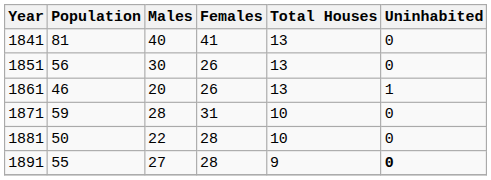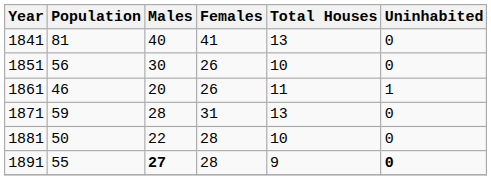 <table class="wikitable">
 <tr>
 <th>Year</th>
 <th>Population</th>
 <th>Males</th>
 <th>Females</th>
 <th>Total Houses</th>
 <th>Uninhabited</th>
 </tr>
 <tr>
 <td>1841</td>
 <td>81</td>
 <td>40</td>
 <td>41</td>
 <td>13</td>
 <td>0</td>
 </tr>
 <tr>
 <td>1851</td>
 <td>56</td>
 <td>30</td>
 <td>26</td>
-<td>13</td>
+<td>10</td>
 <td>0</td>
 </tr>
 <tr>
 <td>1861</td>
 <td>46</td>
 <td>20</td>
 <td>26</td>
-<td>13</td>
+<td>11</td>
 <td>1</td>
 </tr>
 <tr>
 <td>1871</td>
 <td>59</td>
 <td>28</td>
 <td>31</td>
-<td>10</td>
+<td>13</td>
 <td>0</td>
 </tr>
 <tr>
 <td>1881</td>
 <td>50</td>
 <td>22</td>
 <td>28</td>
 <td>10</td>
 <td>0</td>
 </tr>
 <tr>
 <td>1891</td>
 <td>55</td>
-<td>27</td>
+<td><strong>27</strong></td>
 <td>28</td>
 <td>9</td>
 <td><strong>0</strong></td>
 </tr>
 <tr>
 </tr>
 </table>
